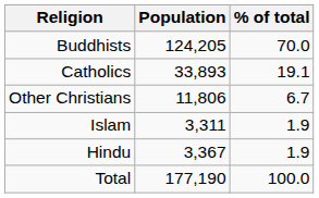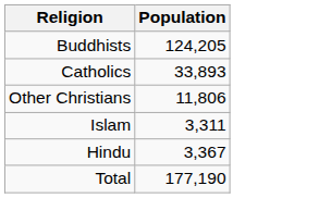 <table class="wikitable" style="text-align: right;">
 <tr>
 <th>Religion</th>
 <th>Population</th>
-<th>% of total</th>
 </tr>
 <tr>
 <td>Buddhists</td>
 <td>124,205</td>
-<td>70.0</td>
 </tr>
 <tr>
 <td>Catholics</td>
 <td>33,893</td>
-<td>19.1</td>
 </tr>
 <tr>
 <td>Other Christians</td>
 <td>11,806</td>
-<td>6.7</td>
 </tr>
 <tr>
 <td>Islam</td>
 <td>3,311</td>
-<td>1.9</td>
 </tr>
 <tr>
 <td>Hindu</td>
 <td>3,367</td>
-<td>1.9</td>
 </tr>
 <tr>
 <td>Total</td>
 <td>177,190</td>
-<td>100.0</td>
 </tr>
 </table>
